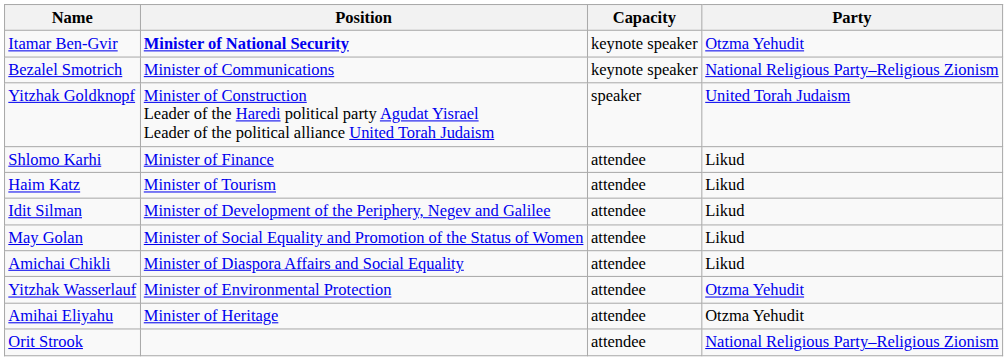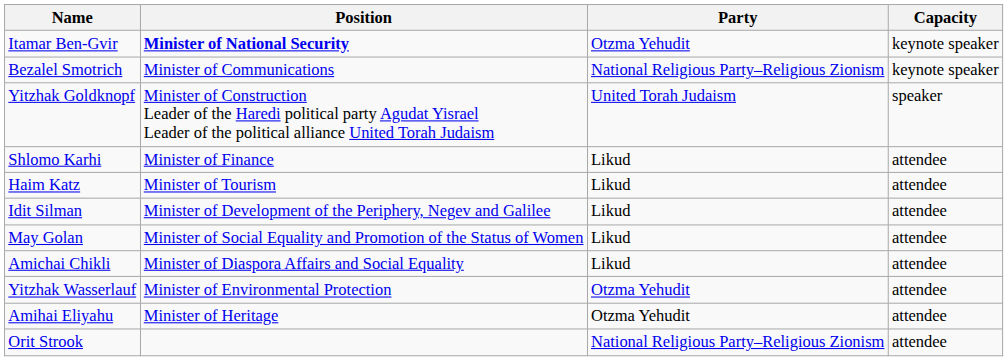 <table class="wikitable sortable static-row-numbers">
 <tr>
 <th>Name</th>
 <th>Position</th>
+<th>Party</th>
 <th>Capacity</th>
-<th>Party</th>
 </tr>
 <tr>
 <td><a href='#'>Itamar Ben-Gvir</a></td>
 <td><strong><a href='#'>Minister of National Security</a></strong></td>
+<td><a href='#'>Otzma Yehudit</a></td>
 <td>keynote speaker</td>
-<td><a href='#'>Otzma Yehudit</a></td>
 </tr>
 <tr>
 <td><a href='#'>Bezalel Smotrich</a></td>
 <td><a href='#'>Minister of Communications</a></td>
+<td><a href='#'>National Religious Party–Religious Zionism</a></td>
 <td>keynote speaker</td>
-<td><a href='#'>National Religious Party–Religious Zionism</a></td>
 </tr>
 <tr>
 <td style="vertical-align:top;"><a href='#'>Yitzhak Goldknopf</a></td>
 <td style="vertical-align:top;"><a href='#'>Minister of Construction</a><br>Leader of the <a href='#'>Haredi</a> political party <a href='#'>Agudat Yisrael</a> <br>Leader of the political alliance <a href='#'>United Torah Judaism</a></td>
+<td style="vertical-align:top;"><a href='#'>United Torah Judaism</a></td>
 <td style="vertical-align:top;">speaker</td>
-<td style="vertical-align:top;"><a href='#'>United Torah Judaism</a></td>
 </tr>
 <tr>
 <td><a href='#'>Shlomo Karhi</a></td>
 <td><a href='#'>Minister of Finance</a></td>
+<td>Likud</td>
 <td>attendee</td>
-<td>Likud</td>
 </tr>
 <tr>
 <td><a href='#'>Haim Katz</a></td>
 <td><a href='#'>Minister of Tourism</a></td>
+<td>Likud</td>
 <td>attendee</td>
-<td>Likud</td>
 </tr>
 <tr>
 <td><a href='#'>Idit Silman</a></td>
 <td><a href='#'>Minister of Development of the Periphery, Negev and Galilee</a></td>
+<td>Likud</td>
 <td>attendee</td>
-<td>Likud</td>
 </tr>
 <tr>
 <td><a href='#'>May Golan</a></td>
 <td><a href='#'>Minister of Social Equality and Promotion of the Status of Women</a></td>
+<td>Likud</td>
 <td>attendee</td>
-<td>Likud</td>
 </tr>
 <tr>
 <td><a href='#'>Amichai Chikli</a></td>
 <td><a href='#'>Minister of Diaspora Affairs and Social Equality</a></td>
+<td>Likud</td>
 <td>attendee</td>
-<td>Likud</td>
 </tr>
 <tr>
 <td><a href='#'>Yitzhak Wasserlauf</a></td>
 <td><a href='#'>Minister of Environmental Protection</a></td>
+<td><a href='#'>Otzma Yehudit</a></td>
 <td>attendee</td>
-<td><a href='#'>Otzma Yehudit</a></td>
 </tr>
 <tr>
 <td><a href='#'>Amihai Eliyahu</a></td>
 <td><a href='#'>Minister of Heritage</a></td>
+<td>Otzma Yehudit</td>
 <td>attendee</td>
-<td>Otzma Yehudit</td>
 </tr>
 <tr>
 <td><a href='#'>Orit Strook</a></td>
 <td></td>
+<td><a href='#'>National Religious Party–Religious Zionism</a></td>
 <td>attendee</td>
-<td><a href='#'>National Religious Party–Religious Zionism</a></td>
 </tr>
 </table>
